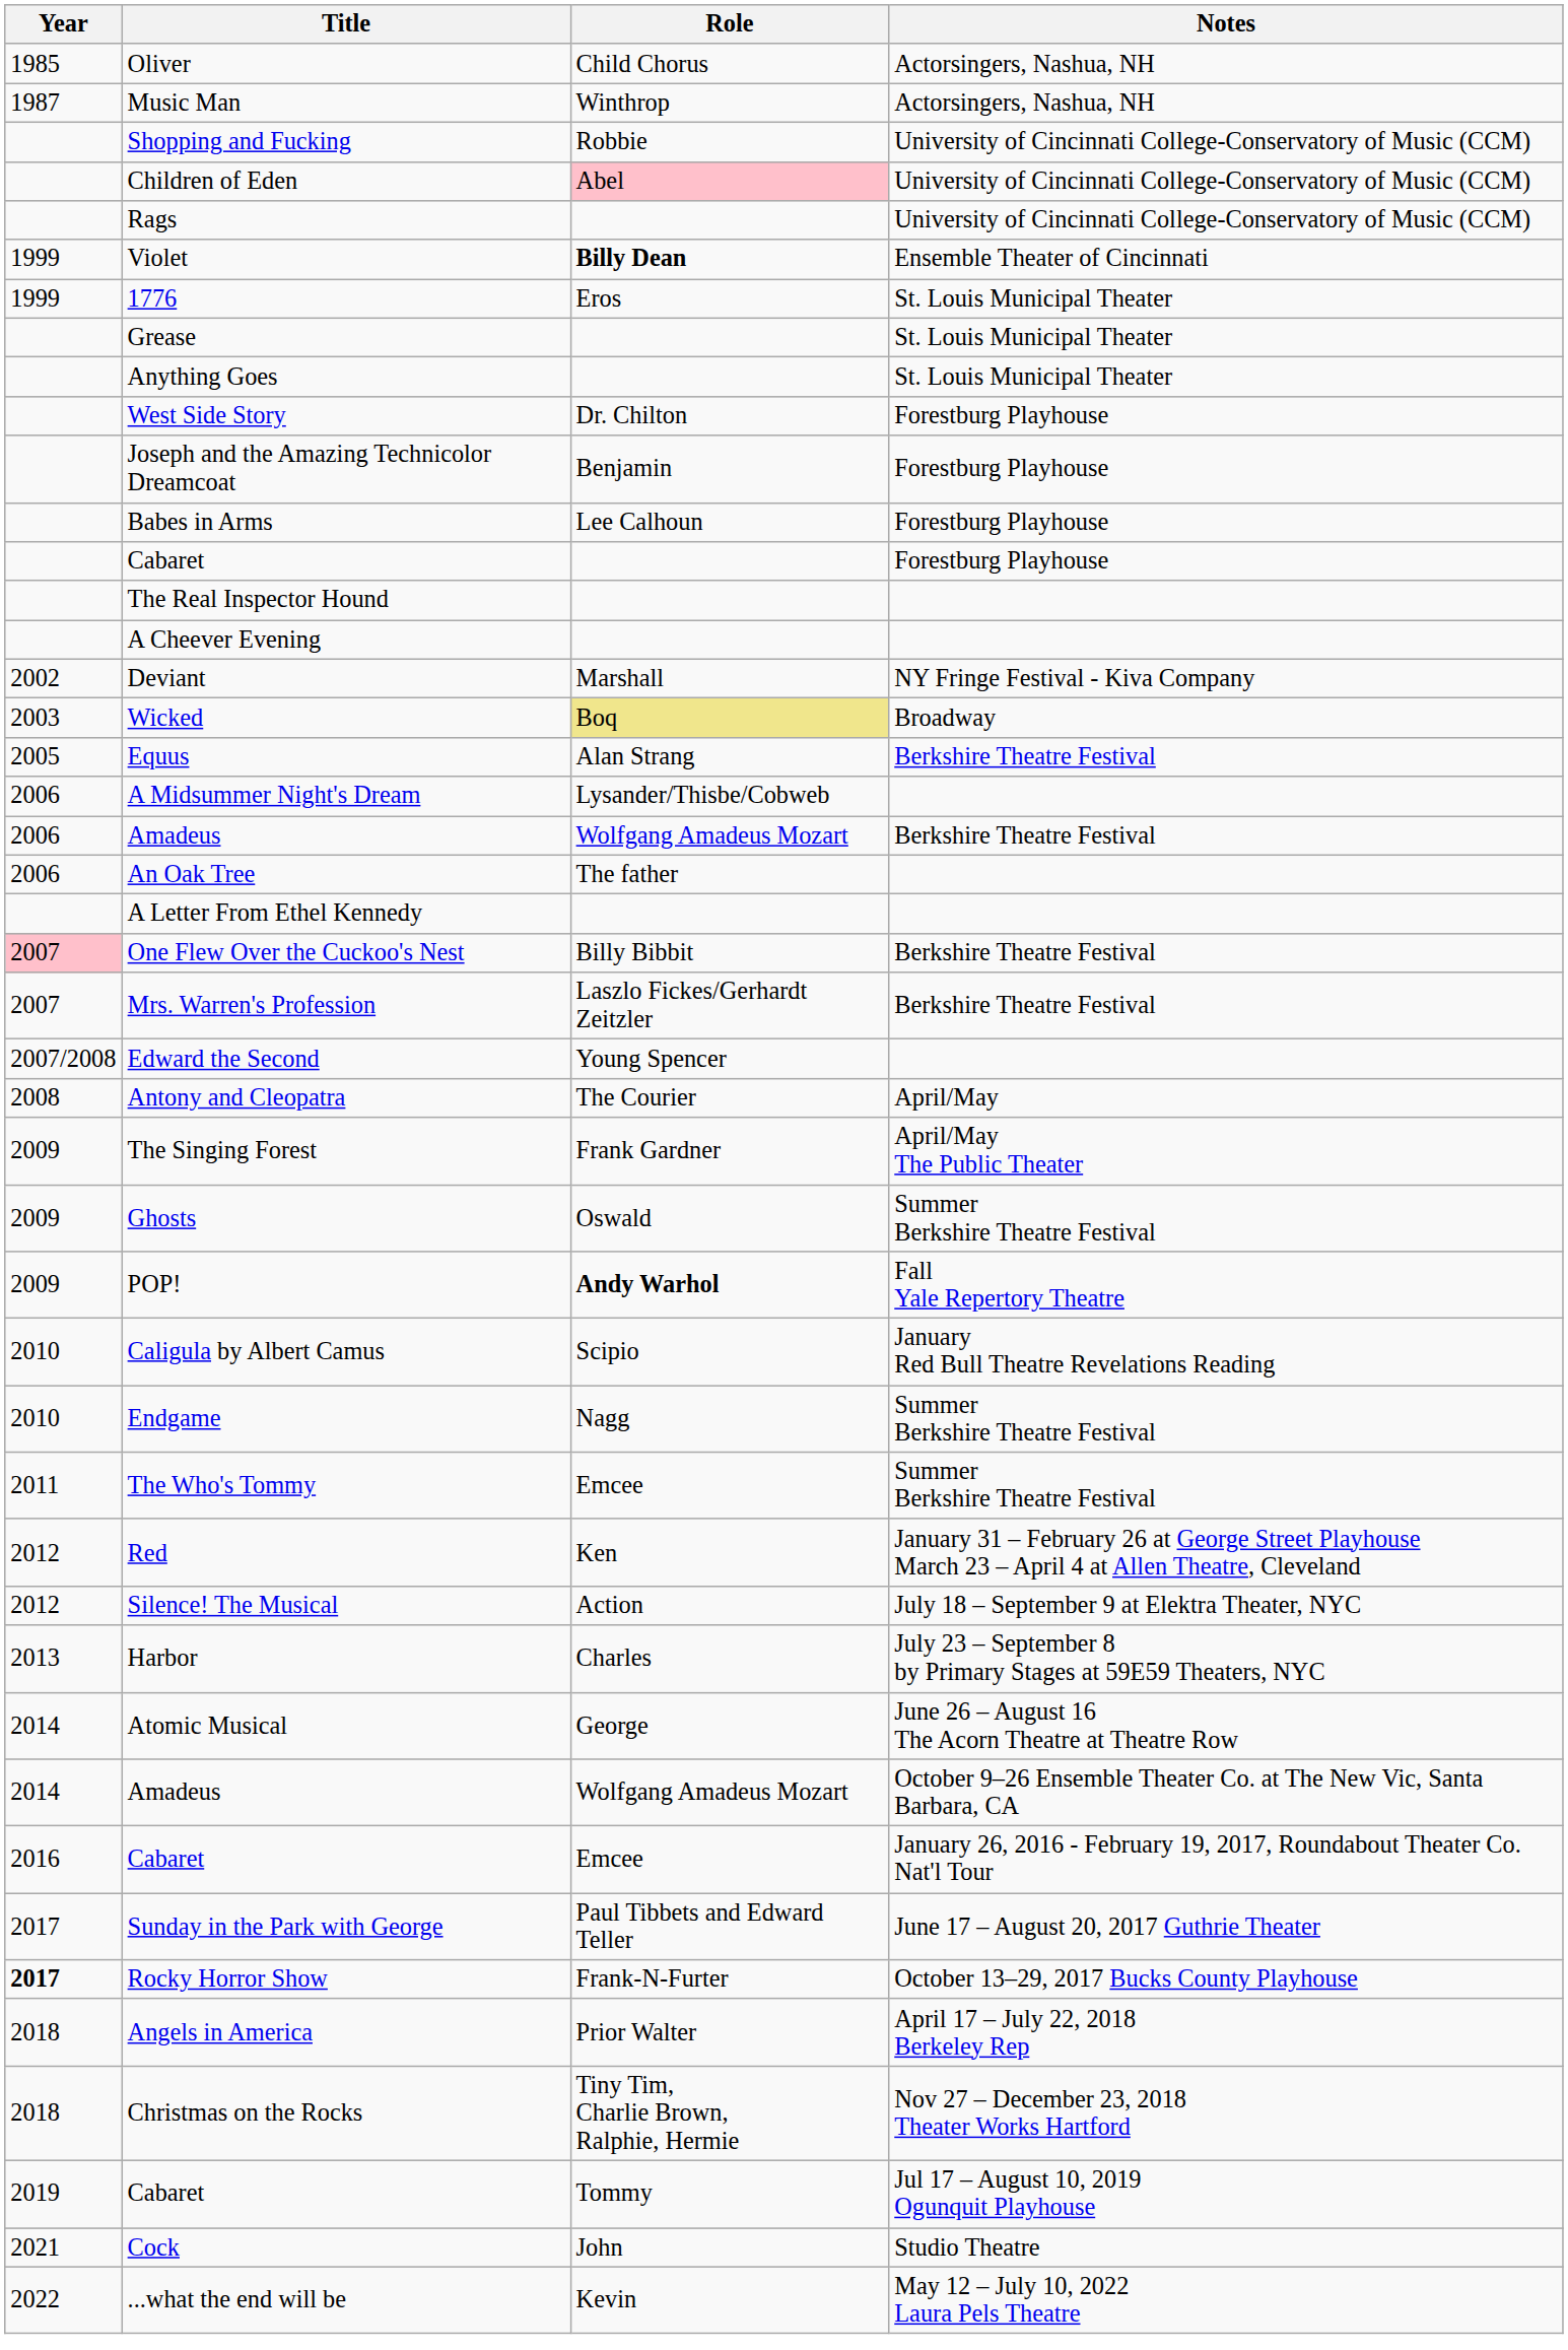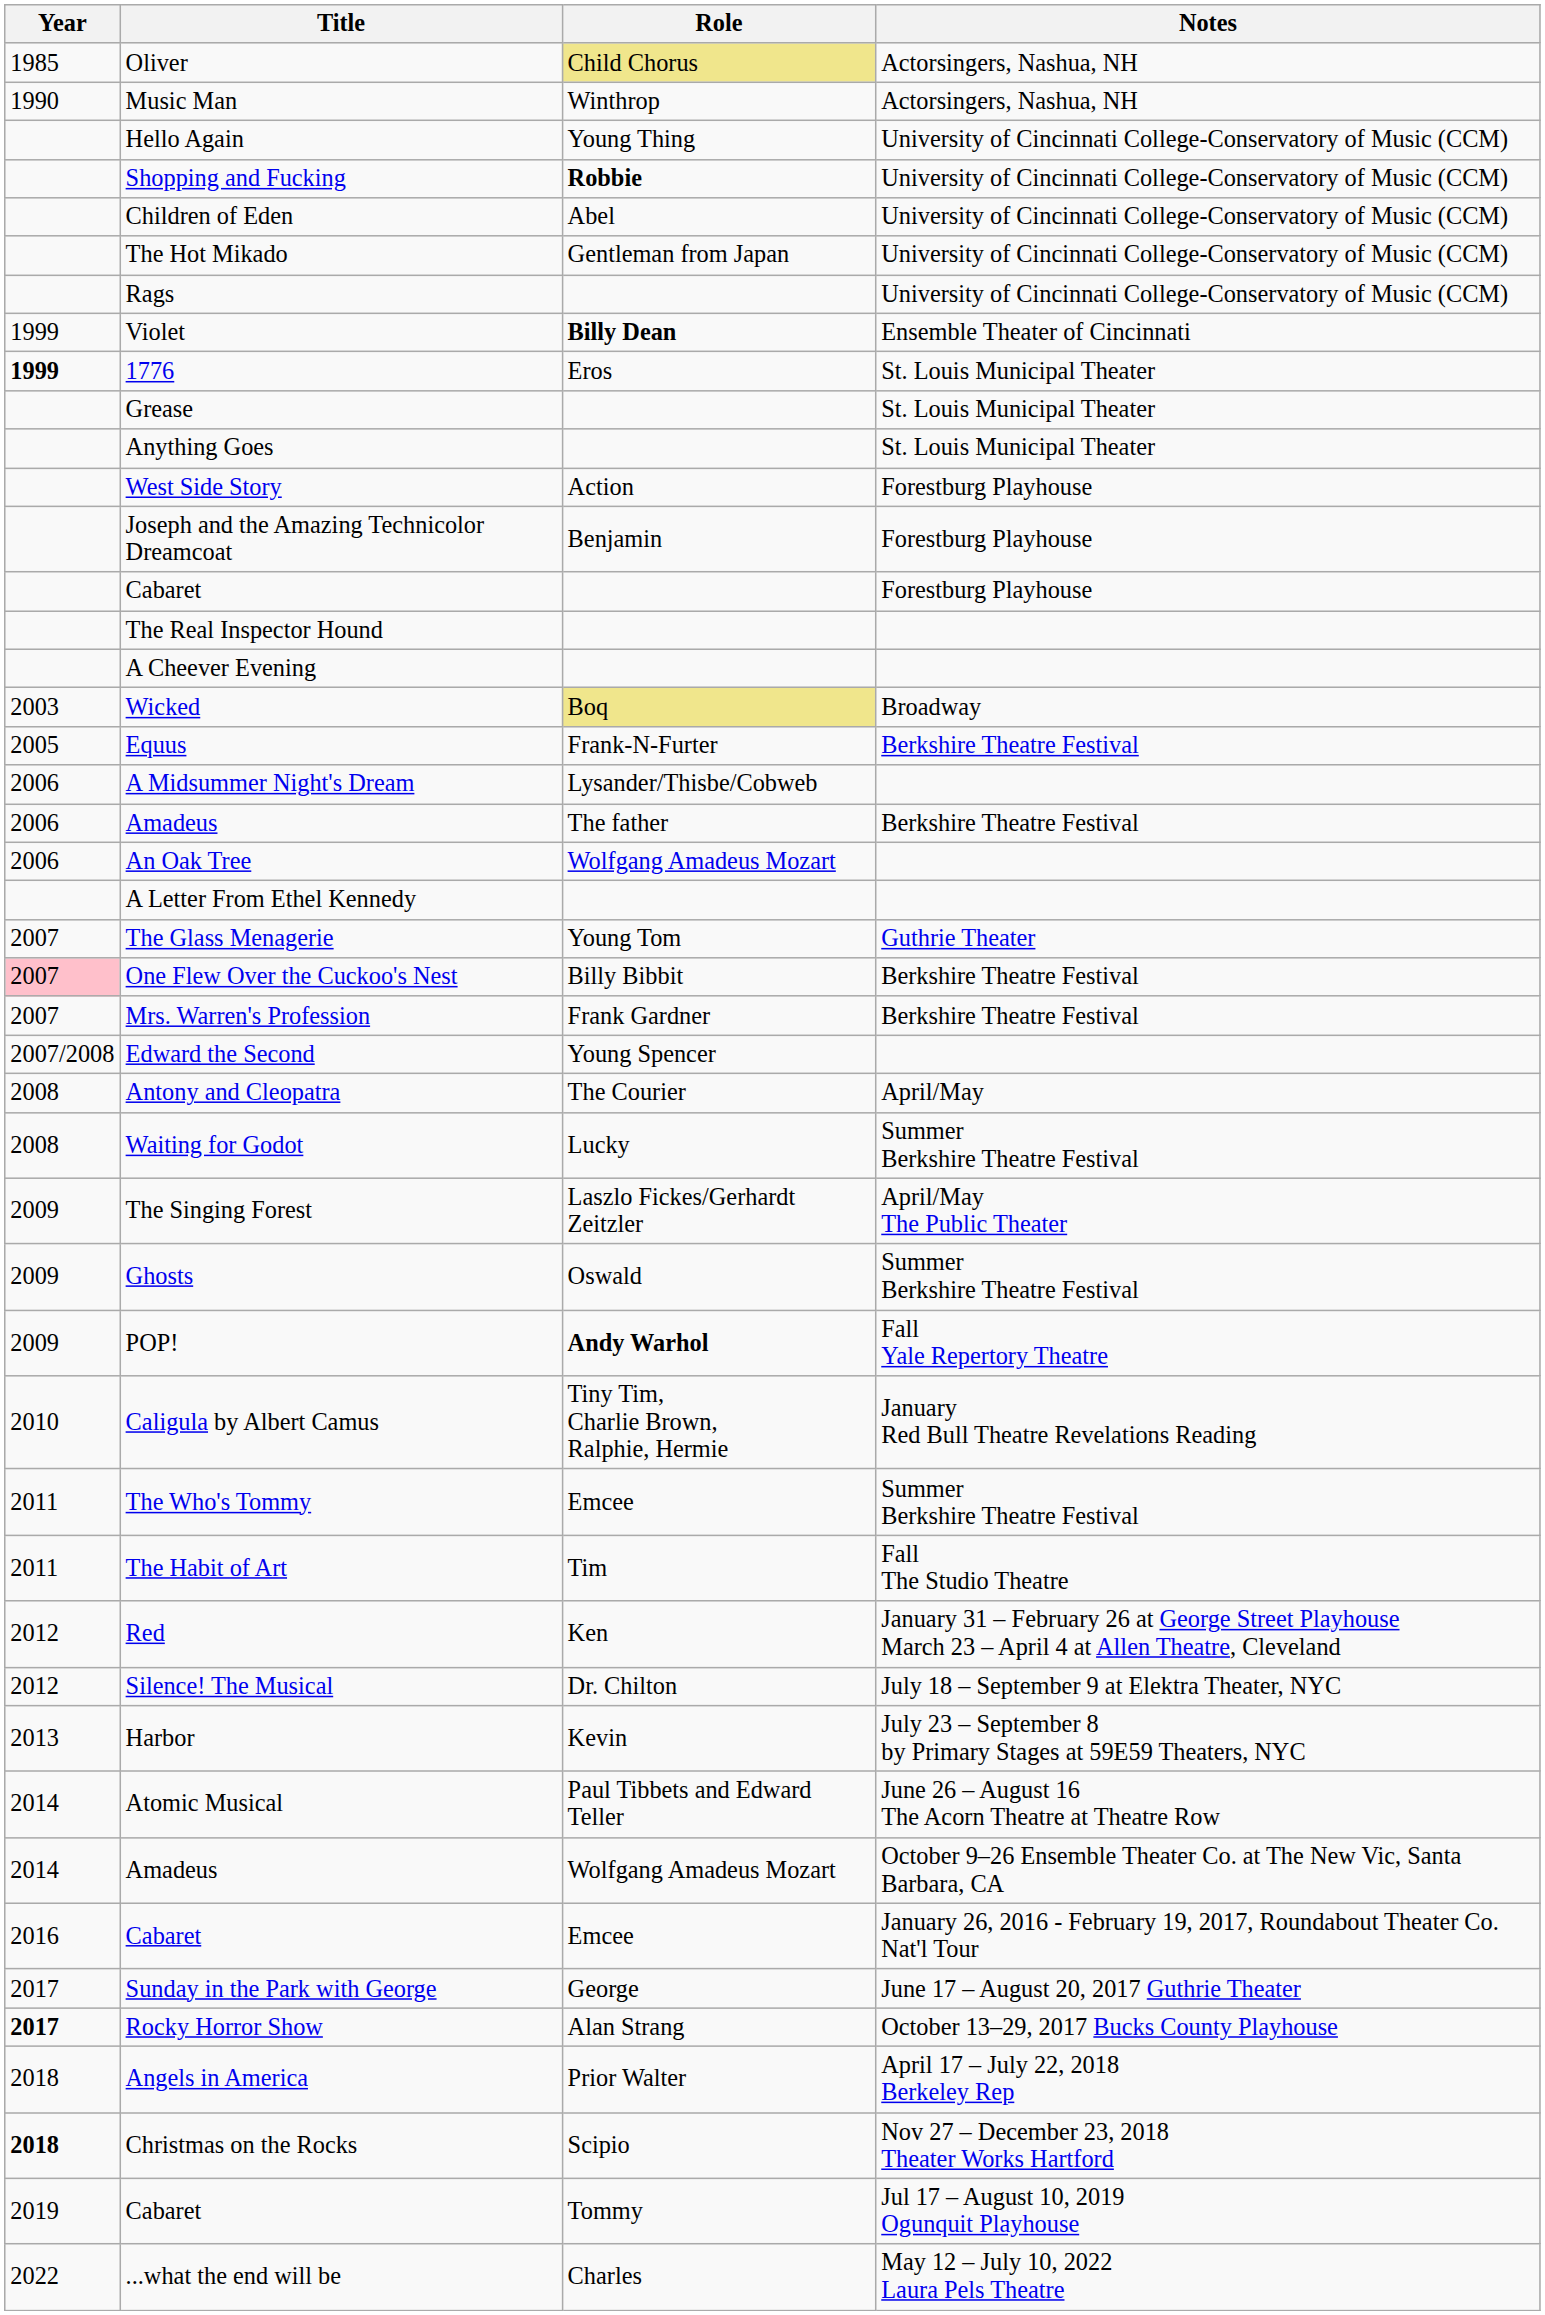 <table class="wikitable sortable" style="width: 80%">
 <tr>
 <th>Year</th>
 <th>Title</th>
 <th>Role</th>
 <th class="unsortable">Notes</th>
 </tr>
 <tr>
 <td>1985</td>
 <td>Oliver</td>
-<td>Child Chorus</td>
+<td style="background: khaki;">Child Chorus</td>
 <td>Actorsingers, Nashua, NH</td>
 </tr>
 <tr>
-<td>1987</td>
+<td>1990</td>
 <td>Music Man</td>
 <td>Winthrop</td>
 <td>Actorsingers, Nashua, NH</td>
 </tr>
 <tr>
 <td></td>
+<td>Hello Again</td>
+<td>Young Thing</td>
+<td>University of Cincinnati College-Conservatory of Music (CCM)</td>
+</tr>
+<tr>
+<td></td>
 <td><a href='#'>Shopping and Fucking</a></td>
-<td>Robbie</td>
+<td><strong>Robbie</strong></td>
 <td>University of Cincinnati College-Conservatory of Music (CCM)</td>
 </tr>
 <tr>
 <td></td>
 <td>Children of Eden</td>
-<td style="background: pink;">Abel</td>
+<td>Abel</td>
+<td>University of Cincinnati College-Conservatory of Music (CCM)</td>
+</tr>
+<tr>
+<td></td>
+<td>The Hot Mikado</td>
+<td>Gentleman from Japan</td>
 <td>University of Cincinnati College-Conservatory of Music (CCM)</td>
 </tr>
 <tr>
 <td></td>
 <td>Rags</td>
 <td></td>
 <td>University of Cincinnati College-Conservatory of Music (CCM)</td>
 </tr>
 <tr>
 <td>1999</td>
 <td>Violet</td>
 <td><strong>Billy Dean</strong></td>
 <td>Ensemble Theater of Cincinnati</td>
 </tr>
 <tr>
-<td>1999</td>
+<td><strong>1999</strong></td>
 <td><a href='#'>1776</a></td>
 <td>Eros</td>
 <td>St. Louis Municipal Theater</td>
 </tr>
 <tr>
 <td></td>
 <td>Grease</td>
 <td></td>
 <td>St. Louis Municipal Theater</td>
 </tr>
 <tr>
 <td></td>
 <td>Anything Goes</td>
 <td></td>
 <td>St. Louis Municipal Theater</td>
 </tr>
 <tr>
 <td></td>
 <td><a href='#'>West Side Story</a></td>
-<td>Dr. Chilton</td>
+<td>Action</td>
 <td>Forestburg Playhouse</td>
 </tr>
 <tr>
 <td></td>
 <td>Joseph and the Amazing Technicolor Dreamcoat</td>
 <td>Benjamin</td>
-<td>Forestburg Playhouse</td>
-</tr>
-<tr>
-<td></td>
-<td>Babes in Arms</td>
-<td>Lee Calhoun</td>
 <td>Forestburg Playhouse</td>
 </tr>
 <tr>
 <td></td>
 <td>Cabaret</td>
 <td></td>
 <td>Forestburg Playhouse</td>
 </tr>
 <tr>
 <td></td>
 <td>The Real Inspector Hound</td>
 <td></td>
 <td></td>
 </tr>
 <tr>
 <td></td>
 <td>A Cheever Evening</td>
 <td></td>
 <td></td>
 </tr>
 <tr>
-<td>2002</td>
-<td>Deviant</td>
-<td>Marshall</td>
-<td>NY Fringe Festival - Kiva Company</td>
-</tr>
-<tr>
 <td>2003</td>
 <td><a href='#'>Wicked</a></td>
 <td style="background: khaki;">Boq</td>
 <td>Broadway</td>
 </tr>
 <tr>
 <td>2005</td>
 <td><a href='#'>Equus</a></td>
-<td>Alan Strang</td>
+<td>Frank-N-Furter</td>
 <td><a href='#'>Berkshire Theatre Festival</a></td>
 </tr>
 <tr>
 <td>2006</td>
 <td><a href='#'>A Midsummer Night's Dream</a></td>
 <td>Lysander/Thisbe/Cobweb</td>
 <td></td>
 </tr>
 <tr>
 <td>2006</td>
 <td><a href='#'>Amadeus</a></td>
-<td><a href='#'>Wolfgang Amadeus Mozart</a></td>
+<td>The father</td>
 <td>Berkshire Theatre Festival</td>
 </tr>
 <tr>
 <td>2006</td>
 <td><a href='#'>An Oak Tree</a></td>
-<td>The father</td>
+<td><a href='#'>Wolfgang Amadeus Mozart</a></td>
 <td></td>
 </tr>
 <tr>
 <td></td>
 <td>A Letter From Ethel Kennedy</td>
 <td></td>
 <td></td>
+</tr>
+<tr>
+<td>2007</td>
+<td><a href='#'>The Glass Menagerie</a></td>
+<td>Young Tom</td>
+<td><a href='#'>Guthrie Theater</a></td>
 </tr>
 <tr>
 <td style="background: pink;">2007</td>
 <td><a href='#'>One Flew Over the Cuckoo's Nest</a></td>
 <td>Billy Bibbit</td>
 <td>Berkshire Theatre Festival</td>
 </tr>
 <tr>
 <td>2007</td>
 <td><a href='#'>Mrs. Warren's Profession</a></td>
-<td>Laszlo Fickes/Gerhardt Zeitzler</td>
+<td>Frank Gardner</td>
 <td>Berkshire Theatre Festival</td>
 </tr>
 <tr>
 <td>2007/2008</td>
 <td><a href='#'>Edward the Second</a></td>
 <td>Young Spencer</td>
 <td></td>
 </tr>
 <tr>
 <td>2008</td>
 <td><a href='#'>Antony and Cleopatra</a></td>
 <td>The Courier</td>
 <td>April/May</td>
 </tr>
 <tr>
+<td>2008</td>
+<td><a href='#'>Waiting for Godot</a></td>
+<td>Lucky</td>
+<td>Summer<br>Berkshire Theatre Festival</td>
+</tr>
+<tr>
 <td>2009</td>
 <td>The Singing Forest</td>
-<td>Frank Gardner</td>
+<td>Laszlo Fickes/Gerhardt Zeitzler</td>
 <td>April/May<br><a href='#'>The Public Theater</a></td>
 </tr>
 <tr>
 <td>2009</td>
 <td><a href='#'>Ghosts</a></td>
 <td>Oswald</td>
 <td>Summer<br>Berkshire Theatre Festival</td>
 </tr>
 <tr>
 <td>2009</td>
 <td>POP!</td>
 <td><strong>Andy Warhol</strong></td>
 <td>Fall<br><a href='#'>Yale Repertory Theatre</a></td>
 </tr>
 <tr>
 <td>2010</td>
 <td><a href='#'>Caligula</a> by Albert Camus</td>
-<td>Scipio</td>
+<td>Tiny Tim,<br>Charlie Brown,<br>Ralphie, Hermie</td>
 <td>January<br>Red Bull Theatre Revelations Reading</td>
-</tr>
-<tr>
-<td>2010</td>
-<td><a href='#'>Endgame</a></td>
-<td>Nagg</td>
-<td>Summer<br>Berkshire Theatre Festival</td>
 </tr>
 <tr>
 <td>2011</td>
 <td><a href='#'>The Who's Tommy</a></td>
 <td>Emcee</td>
 <td>Summer<br>Berkshire Theatre Festival</td>
+</tr>
+<tr>
+<td>2011</td>
+<td><a href='#'>The Habit of Art</a></td>
+<td>Tim</td>
+<td>Fall<br>The Studio Theatre</td>
 </tr>
 <tr>
 <td>2012</td>
 <td><a href='#'>Red</a></td>
 <td>Ken</td>
 <td>January 31 – February 26 at <a href='#'>George Street Playhouse</a><br>March 23 – April 4 at <a href='#'>Allen Theatre</a>, Cleveland</td>
 </tr>
 <tr>
 <td>2012</td>
 <td><a href='#'>Silence! The Musical</a></td>
-<td>Action</td>
+<td>Dr. Chilton</td>
 <td>July 18 – September 9 at Elektra Theater, NYC</td>
 </tr>
 <tr>
 <td>2013</td>
 <td>Harbor</td>
-<td>Charles</td>
+<td>Kevin</td>
 <td>July 23 – September 8<br>by Primary Stages at 59E59 Theaters, NYC</td>
 </tr>
 <tr>
 <td>2014</td>
 <td>Atomic Musical</td>
-<td>George</td>
+<td>Paul Tibbets and Edward Teller</td>
 <td>June 26 – August 16<br>The Acorn Theatre at Theatre Row</td>
 </tr>
 <tr>
 <td>2014</td>
 <td>Amadeus</td>
 <td>Wolfgang Amadeus Mozart</td>
 <td>October 9–26 Ensemble Theater Co. at The New Vic, Santa Barbara, CA</td>
 </tr>
 <tr>
 <td>2016</td>
 <td><a href='#'>Cabaret</a></td>
 <td>Emcee</td>
 <td>January 26, 2016 - February 19, 2017, Roundabout Theater Co. Nat'l Tour</td>
 </tr>
 <tr>
 <td>2017</td>
 <td><a href='#'>Sunday in the Park with George</a></td>
-<td>Paul Tibbets and Edward Teller</td>
+<td>George</td>
 <td>June 17 – August 20, 2017 <a href='#'>Guthrie Theater</a></td>
 </tr>
 <tr>
 <td><strong>2017</strong></td>
 <td><a href='#'>Rocky Horror Show</a></td>
-<td>Frank-N-Furter</td>
+<td>Alan Strang</td>
 <td>October 13–29, 2017 <a href='#'>Bucks County Playhouse</a></td>
 </tr>
 <tr>
 <td>2018</td>
 <td><a href='#'>Angels in America</a></td>
 <td>Prior Walter</td>
 <td>April 17 – July 22, 2018<br><a href='#'>Berkeley Rep</a></td>
 </tr>
 <tr>
-<td>2018</td>
+<td><strong>2018</strong></td>
 <td>Christmas on the Rocks</td>
-<td>Tiny Tim,<br>Charlie Brown,<br>Ralphie, Hermie</td>
+<td>Scipio</td>
 <td>Nov 27 – December 23, 2018<br><a href='#'>Theater Works Hartford</a></td>
 </tr>
 <tr>
 <td>2019</td>
 <td>Cabaret</td>
 <td>Tommy</td>
 <td>Jul 17 – August 10, 2019<br><a href='#'>Ogunquit Playhouse</a></td>
 </tr>
 <tr>
-<td>2021</td>
-<td><a href='#'>Cock</a></td>
-<td>John</td>
-<td>Studio Theatre</td>
-</tr>
-<tr>
 <td>2022</td>
 <td>...what the end will be</td>
-<td>Kevin</td>
+<td>Charles</td>
 <td>May 12 – July 10, 2022<br><a href='#'>Laura Pels Theatre</a></td>
 </tr>
 </table>
